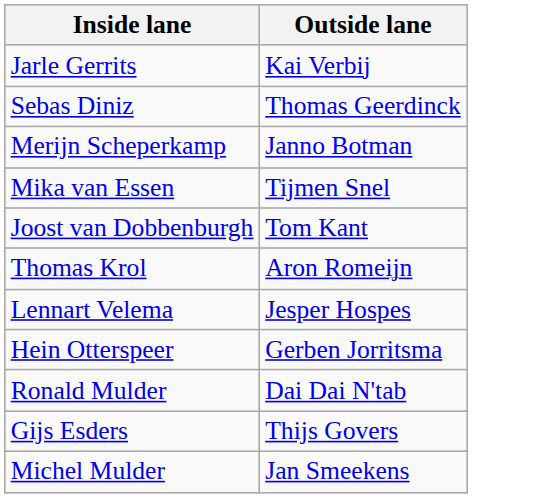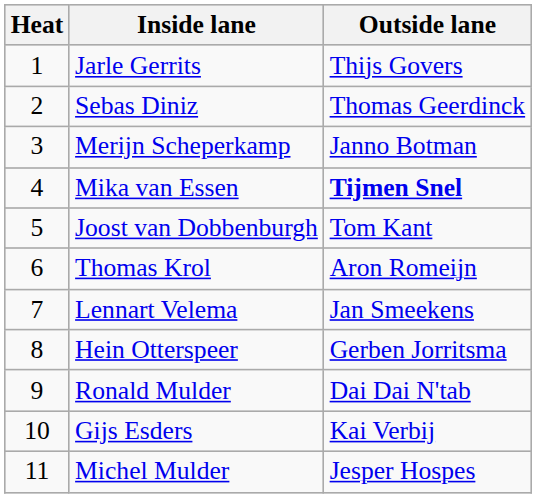 <table class="wikitable">
 <tr>
+<th>Heat</th>
 <th>Inside lane</th>
 <th>Outside lane</th>
 </tr>
 <tr>
+<td align="center">1</td>
 <td><a href='#'>Jarle Gerrits</a></td>
-<td><a href='#'>Kai Verbij</a></td>
+<td><a href='#'>Thijs Govers</a></td>
 </tr>
 <tr>
+<td align="center">2</td>
 <td><a href='#'>Sebas Diniz</a></td>
 <td><a href='#'>Thomas Geerdinck</a></td>
 </tr>
 <tr>
+<td align="center">3</td>
 <td><a href='#'>Merijn Scheperkamp</a></td>
 <td><a href='#'>Janno Botman</a></td>
 </tr>
 <tr>
+<td align="center">4</td>
 <td><a href='#'>Mika van Essen</a></td>
-<td><a href='#'>Tijmen Snel</a></td>
+<td><strong><a href='#'>Tijmen Snel</a></strong></td>
 </tr>
 <tr>
+<td align="center">5</td>
 <td><a href='#'>Joost van Dobbenburgh</a></td>
 <td><a href='#'>Tom Kant</a></td>
 </tr>
 <tr>
+<td align="center">6</td>
 <td><a href='#'>Thomas Krol</a></td>
 <td><a href='#'>Aron Romeijn</a></td>
 </tr>
 <tr>
+<td align="center">7</td>
 <td><a href='#'>Lennart Velema</a></td>
-<td><a href='#'>Jesper Hospes</a></td>
+<td><a href='#'>Jan Smeekens</a></td>
 </tr>
 <tr>
+<td align="center">8</td>
 <td><a href='#'>Hein Otterspeer</a></td>
 <td><a href='#'>Gerben Jorritsma</a></td>
 </tr>
 <tr>
+<td align="center">9</td>
 <td><a href='#'>Ronald Mulder</a></td>
 <td><a href='#'>Dai Dai N'tab</a></td>
 </tr>
 <tr>
+<td align="center">10</td>
 <td><a href='#'>Gijs Esders</a></td>
-<td><a href='#'>Thijs Govers</a></td>
+<td><a href='#'>Kai Verbij</a></td>
 </tr>
 <tr>
+<td align="center">11</td>
 <td><a href='#'>Michel Mulder</a></td>
-<td><a href='#'>Jan Smeekens</a></td>
+<td><a href='#'>Jesper Hospes</a></td>
 </tr>
 </table>
